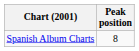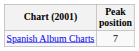 <table class="wikitable sortable">
 <tr>
 <th>Chart (2001)</th>
 <th>Peak<br>position</th>
 </tr>
 <tr>
 <td><a href='#'>Spanish Album Charts</a></td>
-<td align="center">8</td>
+<td align="center">7</td>
 </tr>
 </table>
